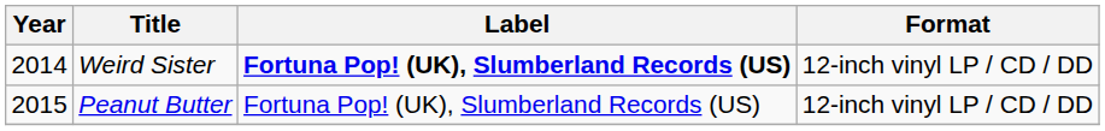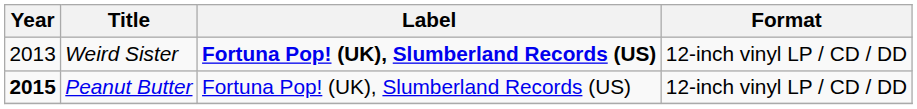 <table class="wikitable">
 <tr>
 <th>Year</th>
 <th>Title</th>
 <th>Label</th>
 <th>Format</th>
 </tr>
 <tr>
-<td>2014</td>
+<td>2013</td>
 <td><em>Weird Sister</em></td>
 <td><strong><a href='#'>Fortuna Pop!</a> (UK), <a href='#'>Slumberland Records</a> (US)</strong></td>
 <td>12-inch vinyl LP / CD / DD</td>
 </tr>
 <tr>
-<td>2015</td>
+<td><strong>2015</strong></td>
 <td><em><a href='#'>Peanut Butter</a></em></td>
 <td><a href='#'>Fortuna Pop!</a> (UK), <a href='#'>Slumberland Records</a> (US)</td>
 <td>12-inch vinyl LP / CD / DD</td>
 </tr>
 <tr>
 </tr>
 </table>
